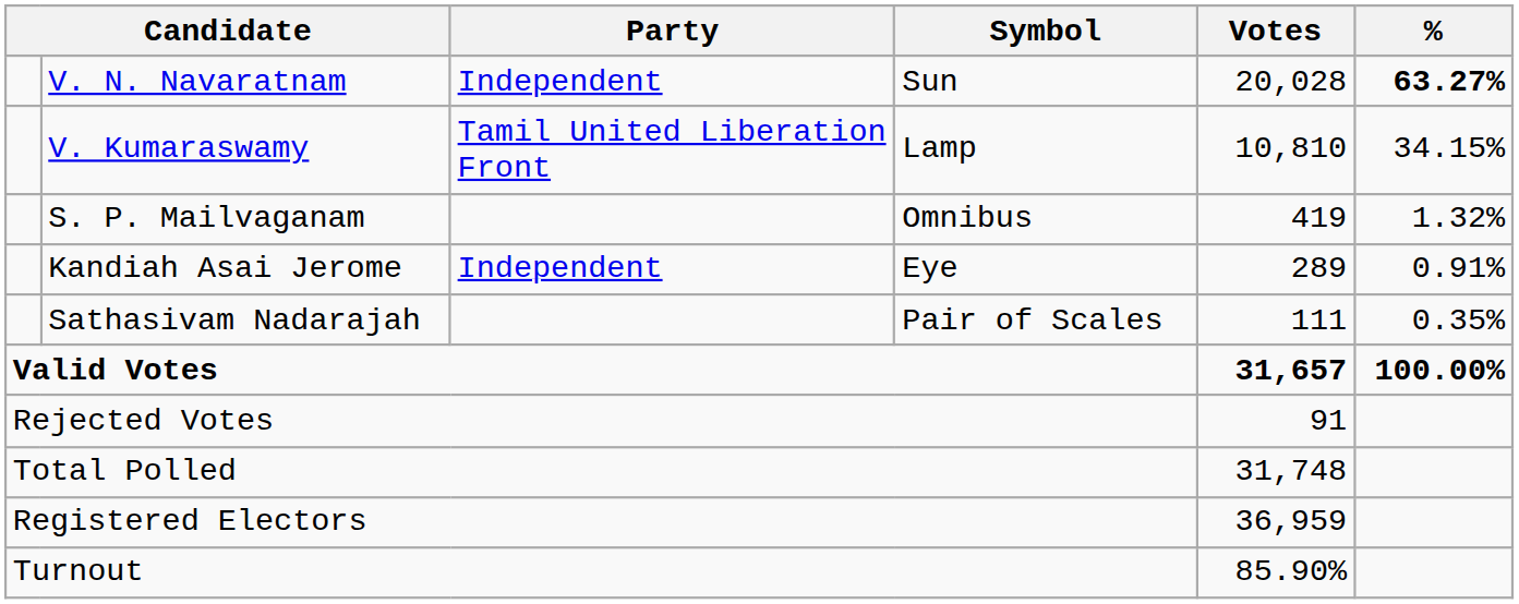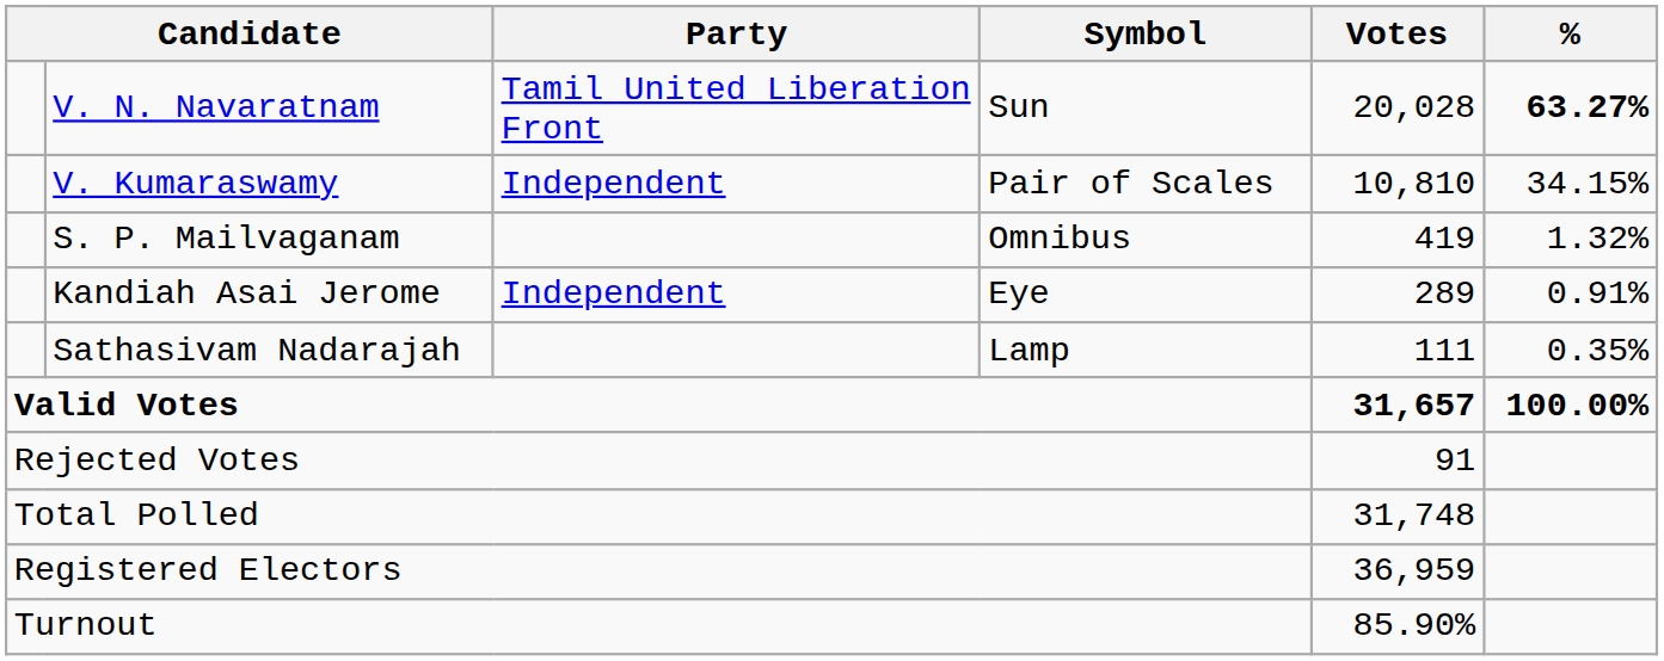 <table class="wikitable" border="1" style="text-align:right;">
 <tr>
 <th align=left colspan=2 width="180">Candidate</th>
 <th align=left width="180">Party</th>
 <th align=left width="120">Symbol</th>
 <th align=left width="60">Votes</th>
 <th align=left width="60">%</th>
 </tr>
 <tr>
 <td bgcolor=> </td>
 <td align=left><a href='#'>V. N. Navaratnam</a></td>
-<td align=left><a href='#'>Independent</a></td>
+<td align=left><a href='#'>Tamil United Liberation Front</a></td>
 <td align=left>Sun</td>
 <td>20,028</td>
 <td><strong>63.27%</strong></td>
 </tr>
 <tr>
 <td></td>
 <td align=left><a href='#'>V. Kumaraswamy</a></td>
-<td align=left><a href='#'>Tamil United Liberation Front</a></td>
-<td align=left>Lamp</td>
+<td align=left><a href='#'>Independent</a></td>
+<td align=left>Pair of Scales</td>
 <td>10,810</td>
 <td>34.15%</td>
 </tr>
 <tr>
 <td></td>
 <td align=left>S. P. Mailvaganam</td>
 <td></td>
 <td align=left>Omnibus</td>
 <td>419</td>
 <td>1.32%</td>
 </tr>
 <tr>
 <td></td>
 <td align=left>Kandiah Asai Jerome</td>
 <td align=left><a href='#'>Independent</a></td>
 <td align=left>Eye</td>
 <td>289</td>
 <td>0.91%</td>
 </tr>
 <tr>
 <td></td>
 <td align=left>Sathasivam Nadarajah</td>
 <td></td>
-<td align=left>Pair of Scales</td>
+<td align=left>Lamp</td>
 <td>111</td>
 <td>0.35%</td>
 </tr>
 <tr>
 <td align=left colspan=4><strong>Valid Votes</strong></td>
 <td><strong>31,657</strong></td>
 <td><strong>100.00%</strong></td>
 </tr>
 <tr>
 <td align=left colspan=4>Rejected Votes</td>
 <td>91</td>
 <td></td>
 </tr>
 <tr>
 <td align=left colspan=4>Total Polled</td>
 <td>31,748</td>
 <td></td>
 </tr>
 <tr>
 <td align=left colspan=4>Registered Electors</td>
 <td>36,959</td>
 <td></td>
 </tr>
 <tr>
 <td align=left colspan=4>Turnout</td>
 <td>85.90%</td>
 </tr>
 </table>
